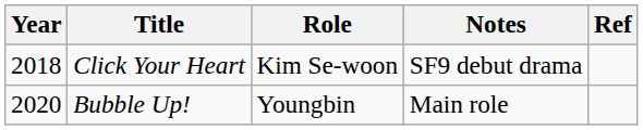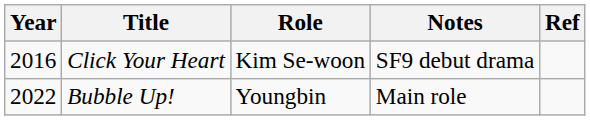 <table class="wikitable">
 <tr>
 <th>Year</th>
 <th>Title</th>
 <th>Role</th>
 <th>Notes</th>
 <th>Ref</th>
 </tr>
 <tr>
-<td>2018</td>
+<td>2016</td>
 <td><em>Click Your Heart</em></td>
 <td>Kim Se-woon</td>
 <td>SF9 debut drama</td>
 <td></td>
 </tr>
 <tr>
-<td>2020</td>
+<td>2022</td>
 <td><em>Bubble Up!</em></td>
 <td>Youngbin</td>
 <td>Main role</td>
 <td></td>
 </tr>
 </table>
